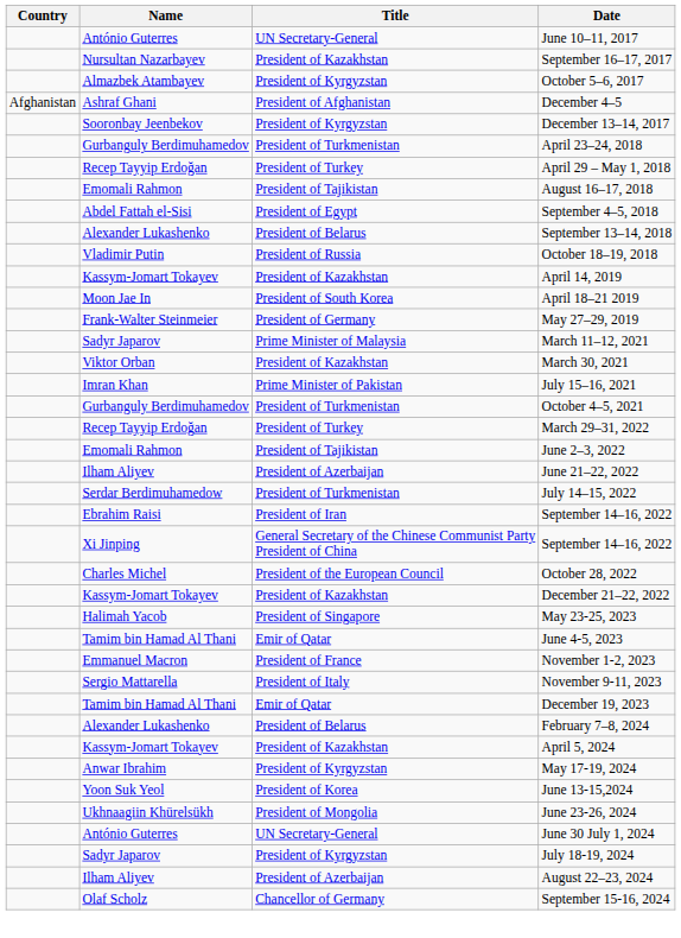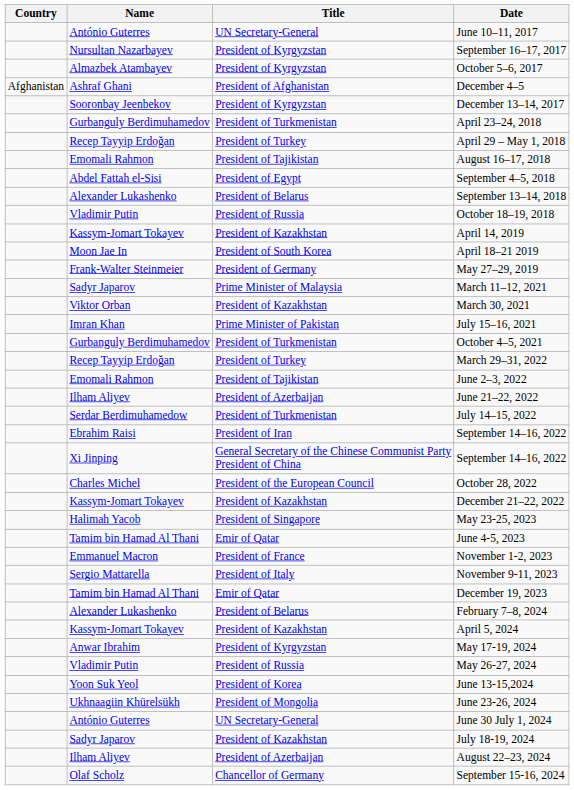 <table class="wikitable sortable" style="margin:1em auto 1em auto;">
 <tr>
 <th class="unsortable">Country</th>
 <th>Name</th>
 <th class="unsortable">Title</th>
 <th class="unsortable">Date</th>
 </tr>
 <tr>
 <td></td>
 <td><a href='#'>António Guterres</a></td>
 <td><a href='#'>UN Secretary-General</a></td>
 <td>June 10–11, 2017</td>
 </tr>
 <tr>
 <td></td>
 <td><a href='#'>Nursultan Nazarbayev</a></td>
-<td><a href='#'>President of Kazakhstan</a></td>
+<td><a href='#'>President of Kyrgyzstan</a></td>
 <td>September 16–17, 2017</td>
 </tr>
 <tr>
 <td></td>
 <td><a href='#'>Almazbek Atambayev</a></td>
 <td><a href='#'>President of Kyrgyzstan</a></td>
 <td>October 5–6, 2017</td>
 </tr>
 <tr>
 <td> Afghanistan</td>
 <td><a href='#'>Ashraf Ghani</a></td>
 <td><a href='#'>President of Afghanistan</a></td>
 <td>December 4–5</td>
 </tr>
 <tr>
 <td></td>
 <td><a href='#'>Sooronbay Jeenbekov</a></td>
 <td><a href='#'>President of Kyrgyzstan</a></td>
 <td>December 13–14, 2017</td>
 </tr>
 <tr>
 <td></td>
 <td><a href='#'>Gurbanguly Berdimuhamedov</a></td>
 <td><a href='#'>President of Turkmenistan</a></td>
 <td>April 23–24, 2018</td>
 </tr>
 <tr>
 <td></td>
 <td><a href='#'>Recep Tayyip Erdoğan</a></td>
 <td><a href='#'>President of Turkey</a></td>
 <td>April 29 – May 1, 2018</td>
 </tr>
 <tr>
 <td></td>
 <td><a href='#'>Emomali Rahmon</a></td>
 <td><a href='#'>President of Tajikistan</a></td>
 <td>August 16–17, 2018</td>
 </tr>
 <tr>
 <td></td>
 <td><a href='#'>Abdel Fattah el-Sisi</a></td>
 <td><a href='#'>President of Egypt</a></td>
 <td>September 4–5, 2018</td>
 </tr>
 <tr>
 <td></td>
 <td><a href='#'>Alexander Lukashenko</a></td>
 <td><a href='#'>President of Belarus</a></td>
 <td>September 13–14, 2018</td>
 </tr>
 <tr>
 <td></td>
 <td><a href='#'>Vladimir Putin</a></td>
 <td><a href='#'>President of Russia</a></td>
 <td>October 18–19, 2018</td>
 </tr>
 <tr>
 <td></td>
 <td><a href='#'>Kassym-Jomart Tokayev</a></td>
 <td><a href='#'>President of Kazakhstan</a></td>
 <td>April 14, 2019</td>
 </tr>
 <tr>
 <td></td>
 <td><a href='#'>Moon Jae In</a></td>
 <td><a href='#'>President of South Korea</a></td>
 <td>April 18–21 2019</td>
 </tr>
 <tr>
 <td></td>
 <td><a href='#'>Frank-Walter Steinmeier</a></td>
 <td><a href='#'>President of Germany</a></td>
 <td>May 27–29, 2019</td>
 </tr>
 <tr>
 <td></td>
 <td><a href='#'>Sadyr Japarov</a></td>
 <td><a href='#'>Prime Minister of Malaysia</a></td>
 <td>March 11–12, 2021</td>
 </tr>
 <tr>
 <td></td>
 <td><a href='#'>Viktor Orban</a></td>
 <td><a href='#'>President of Kazakhstan</a></td>
 <td>March 30, 2021</td>
 </tr>
 <tr>
 <td></td>
 <td><a href='#'>Imran Khan</a></td>
 <td><a href='#'>Prime Minister of Pakistan</a></td>
 <td>July 15–16, 2021</td>
 </tr>
 <tr>
 <td></td>
 <td><a href='#'>Gurbanguly Berdimuhamedov</a></td>
 <td><a href='#'>President of Turkmenistan</a></td>
 <td>October 4–5, 2021</td>
 </tr>
 <tr>
 <td></td>
 <td><a href='#'>Recep Tayyip Erdoğan</a></td>
 <td><a href='#'>President of Turkey</a></td>
 <td>March 29–31, 2022</td>
 </tr>
 <tr>
 <td></td>
 <td><a href='#'>Emomali Rahmon</a></td>
 <td><a href='#'>President of Tajikistan</a></td>
 <td>June 2–3, 2022</td>
 </tr>
 <tr>
 <td></td>
 <td><a href='#'>Ilham Aliyev</a></td>
 <td><a href='#'>President of Azerbaijan</a></td>
 <td>June 21–22, 2022</td>
 </tr>
 <tr>
 <td></td>
 <td><a href='#'>Serdar Berdimuhamedow</a></td>
 <td><a href='#'>President of Turkmenistan</a></td>
 <td>July 14–15, 2022</td>
 </tr>
 <tr>
 <td></td>
 <td><a href='#'>Ebrahim Raisi</a></td>
 <td><a href='#'>President of Iran</a></td>
 <td>September 14–16, 2022</td>
 </tr>
 <tr>
 <td></td>
 <td><a href='#'>Xi Jinping</a></td>
 <td><a href='#'>General Secretary of the Chinese Communist Party</a><br><a href='#'>President of China</a></td>
 <td>September 14–16, 2022</td>
 </tr>
 <tr>
 <td></td>
 <td><a href='#'>Charles Michel</a></td>
 <td><a href='#'>President of the European Council</a></td>
 <td>October 28, 2022</td>
 </tr>
 <tr>
 <td></td>
 <td><a href='#'>Kassym-Jomart Tokayev</a></td>
 <td><a href='#'>President of Kazakhstan</a></td>
 <td>December 21–22, 2022</td>
 </tr>
 <tr>
 <td></td>
 <td><a href='#'>Halimah Yacob</a></td>
 <td><a href='#'>President of Singapore</a></td>
 <td>May 23-25, 2023</td>
 </tr>
 <tr>
 <td></td>
 <td><a href='#'>Tamim bin Hamad Al Thani</a></td>
 <td><a href='#'>Emir of Qatar</a></td>
 <td>June 4-5, 2023</td>
 </tr>
 <tr>
 <td></td>
 <td><a href='#'>Emmanuel Macron</a></td>
 <td><a href='#'>President of France</a></td>
 <td>November 1-2, 2023</td>
 </tr>
 <tr>
 <td></td>
 <td><a href='#'>Sergio Mattarella</a></td>
 <td><a href='#'>President of Italy</a></td>
 <td>November 9-11, 2023</td>
 </tr>
 <tr>
 <td></td>
 <td><a href='#'>Tamim bin Hamad Al Thani</a></td>
 <td><a href='#'>Emir of Qatar</a></td>
 <td>December 19, 2023</td>
 </tr>
 <tr>
 <td></td>
 <td><a href='#'>Alexander Lukashenko</a></td>
 <td><a href='#'>President of Belarus</a></td>
 <td>February 7–8, 2024</td>
 </tr>
 <tr>
 <td></td>
 <td><a href='#'>Kassym-Jomart Tokayev</a></td>
 <td><a href='#'>President of Kazakhstan</a></td>
 <td>April 5, 2024</td>
 </tr>
 <tr>
 <td></td>
 <td><a href='#'>Anwar Ibrahim</a></td>
 <td><a href='#'>President of Kyrgyzstan</a></td>
 <td>May 17-19, 2024</td>
 </tr>
 <tr>
 <td></td>
+<td><a href='#'>Vladimir Putin</a></td>
+<td><a href='#'>President of Russia</a></td>
+<td>May 26-27, 2024</td>
+</tr>
+<tr>
+<td></td>
 <td><a href='#'>Yoon Suk Yeol</a></td>
 <td><a href='#'>President of Korea</a></td>
 <td>June 13-15,2024</td>
 </tr>
 <tr>
 <td></td>
 <td><a href='#'>Ukhnaagiin Khürelsükh</a></td>
 <td><a href='#'>President of Mongolia</a></td>
 <td>June 23-26, 2024</td>
 </tr>
 <tr>
 <td></td>
 <td><a href='#'>António Guterres</a></td>
 <td><a href='#'>UN Secretary-General</a></td>
 <td>June 30 July 1, 2024</td>
 </tr>
 <tr>
 <td></td>
 <td><a href='#'>Sadyr Japarov</a></td>
-<td><a href='#'>President of Kyrgyzstan</a></td>
+<td><a href='#'>President of Kazakhstan</a></td>
 <td>July 18-19, 2024</td>
 </tr>
 <tr>
 <td></td>
 <td><a href='#'>Ilham Aliyev</a></td>
 <td><a href='#'>President of Azerbaijan</a></td>
 <td>August 22–23, 2024</td>
 </tr>
 <tr>
 <td></td>
 <td><a href='#'>Olaf Scholz</a></td>
 <td><a href='#'>Chancellor of Germany</a></td>
 <td>September 15-16, 2024</td>
 </tr>
 </table>
